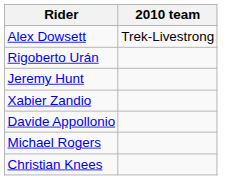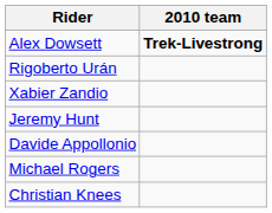 <table class="wikitable">
 <tr>
 <th>Rider</th>
 <th>2010 team</th>
 </tr>
 <tr>
 <td><a href='#'>Alex Dowsett</a></td>
-<td>Trek-Livestrong</td>
+<td><strong>Trek-Livestrong</strong></td>
 </tr>
 <tr>
 <td><a href='#'>Rigoberto Urán</a></td>
 <td></td>
 </tr>
 <tr>
-<td><a href='#'>Jeremy Hunt</a></td>
+<td><a href='#'>Xabier Zandio</a></td>
 <td></td>
 </tr>
 <tr>
-<td><a href='#'>Xabier Zandio</a></td>
+<td><a href='#'>Jeremy Hunt</a></td>
 <td></td>
 </tr>
 <tr>
 <td><a href='#'>Davide Appollonio</a></td>
 <td></td>
 </tr>
 <tr>
 <td><a href='#'>Michael Rogers</a></td>
 <td></td>
 </tr>
 <tr>
 <td><a href='#'>Christian Knees</a></td>
 <td></td>
 </tr>
 </table>
